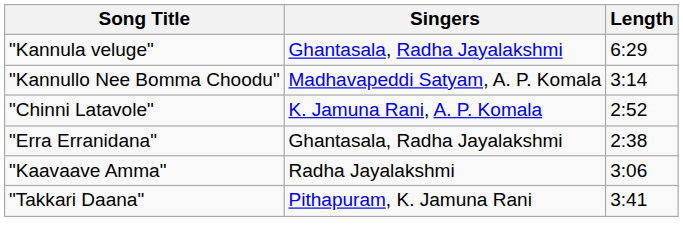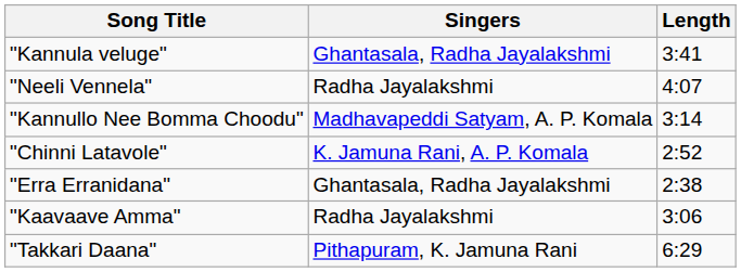 <table class="wikitable">
 <tr>
 <th>Song Title</th>
 <th>Singers</th>
 <th>Length</th>
 </tr>
 <tr>
 <td>"Kannula veluge"</td>
 <td><a href='#'>Ghantasala</a>, <a href='#'>Radha Jayalakshmi</a></td>
-<td>6:29</td>
+<td>3:41</td>
+</tr>
+<tr>
+<td>"Neeli Vennela"</td>
+<td>Radha Jayalakshmi</td>
+<td>4:07</td>
 </tr>
 <tr>
 <td>"Kannullo Nee Bomma Choodu"</td>
 <td><a href='#'>Madhavapeddi Satyam</a>, A. P. Komala</td>
 <td>3:14</td>
 </tr>
 <tr>
 <td>"Chinni Latavole"</td>
 <td><a href='#'>K. Jamuna Rani</a>, <a href='#'>A. P. Komala</a></td>
 <td>2:52</td>
 </tr>
 <tr>
 <td>"Erra Erranidana"</td>
 <td>Ghantasala, Radha Jayalakshmi</td>
 <td>2:38</td>
 </tr>
 <tr>
 <td>"Kaavaave Amma"</td>
 <td>Radha Jayalakshmi</td>
 <td>3:06</td>
 </tr>
 <tr>
 <td>"Takkari Daana"</td>
 <td><a href='#'>Pithapuram</a>, K. Jamuna Rani</td>
-<td>3:41</td>
+<td>6:29</td>
 </tr>
 </table>
